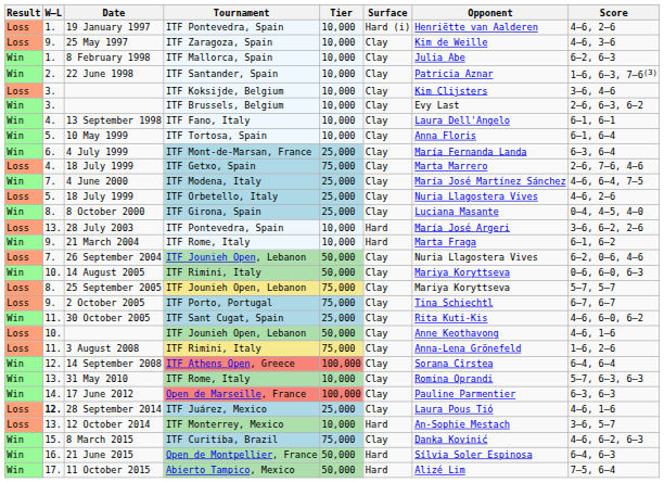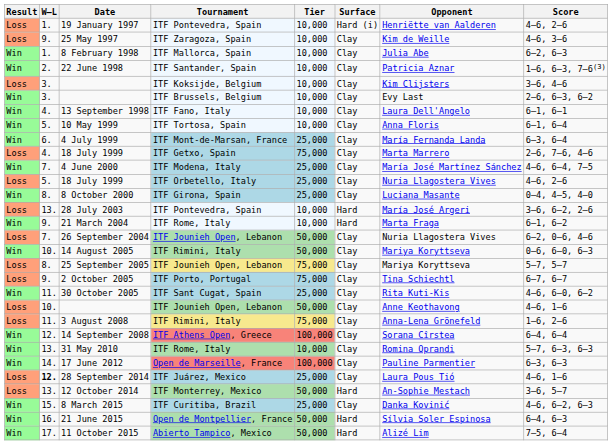 <table class="sortable wikitable">
 <tr>
 <th>Result</th>
 <th class="unsortable">W–L</th>
 <th>Date</th>
 <th>Tournament</th>
 <th>Tier</th>
 <th>Surface</th>
 <th>Opponent</th>
 <th class="unsortable">Score</th>
 </tr>
 <tr>
 <td style="background:#ffa07a;">Loss</td>
 <td>1.</td>
 <td>19 January 1997</td>
 <td style="background:#f0f8ff;">ITF Pontevedra, Spain</td>
 <td style="background:#f0f8ff;">10,000</td>
 <td>Hard (i)</td>
 <td> <a href='#'>Henriëtte van Aalderen</a></td>
 <td>4–6, 2–6</td>
 </tr>
 <tr>
 <td style="background:#ffa07a;">Loss</td>
 <td>9.</td>
 <td>25 May 1997</td>
 <td style="background:#f0f8ff;">ITF Zaragoza, Spain</td>
 <td style="background:#f0f8ff;">10,000</td>
 <td>Clay</td>
 <td> <a href='#'>Kim de Weille</a></td>
 <td>4–6, 3–6</td>
 </tr>
 <tr>
 <td style="background:#98fb98;">Win</td>
 <td>1.</td>
 <td>8 February 1998</td>
 <td style="background:#f0f8ff;">ITF Mallorca, Spain</td>
 <td style="background:#f0f8ff;">10,000</td>
 <td>Clay</td>
 <td> <a href='#'>Julia Abe</a></td>
 <td>6–2, 6–3</td>
 </tr>
 <tr>
 <td style="background:#98fb98;">Win</td>
 <td>2.</td>
 <td>22 June 1998</td>
 <td style="background:#f0f8ff;">ITF Santander, Spain</td>
 <td style="background:#f0f8ff;">10,000</td>
 <td>Clay</td>
 <td> <a href='#'>Patricia Aznar</a></td>
 <td>1–6, 6–3, 7–6<sup>(3)</sup></td>
 </tr>
 <tr>
 <td style="background:#ffa07a;">Loss</td>
 <td>3.</td>
 <td></td>
 <td style="background:#f0f8ff;">ITF Koksijde, Belgium</td>
 <td style="background:#f0f8ff;">10,000</td>
 <td>Clay</td>
 <td> <a href='#'>Kim Clijsters</a></td>
 <td>3–6, 4–6</td>
 </tr>
 <tr>
 <td style="background:#98fb98;">Win</td>
 <td>3.</td>
 <td></td>
 <td style="background:#f0f8ff;">ITF Brussels, Belgium</td>
 <td style="background:#f0f8ff;">10,000</td>
 <td>Clay</td>
 <td> Evy Last</td>
 <td>2–6, 6–3, 6–2</td>
 </tr>
 <tr>
 <td style="background:#98fb98;">Win</td>
 <td>4.</td>
 <td>13 September 1998</td>
 <td style="background:#f0f8ff;">ITF Fano, Italy</td>
 <td style="background:#f0f8ff;">10,000</td>
 <td>Clay</td>
 <td> <a href='#'>Laura Dell'Angelo</a></td>
 <td>6–1, 6–1</td>
 </tr>
 <tr>
 <td style="background:#98fb98;">Win</td>
 <td>5.</td>
 <td>10 May 1999</td>
 <td style="background:#f0f8ff;">ITF Tortosa, Spain</td>
 <td style="background:#f0f8ff;">10,000</td>
 <td>Clay</td>
 <td> <a href='#'>Anna Floris</a></td>
 <td>6–1, 6–4</td>
 </tr>
 <tr>
 <td style="background:#98fb98;">Win</td>
 <td>6.</td>
 <td>4 July 1999</td>
 <td style="background:lightblue;">ITF Mont-de-Marsan, France</td>
 <td style="background:lightblue;">25,000</td>
 <td>Clay</td>
 <td> <a href='#'>María Fernanda Landa</a></td>
 <td>6–3, 6–4</td>
 </tr>
 <tr>
 <td style="background:#ffa07a;">Loss</td>
 <td>4.</td>
 <td>18 July 1999</td>
 <td style="background:lightblue;">ITF Getxo, Spain</td>
 <td style="background:lightblue;">75,000</td>
 <td>Clay</td>
 <td> <a href='#'>Marta Marrero</a></td>
 <td>2–6, 7–6, 4–6</td>
 </tr>
 <tr>
 <td style="background:#98fb98;">Win</td>
 <td>7.</td>
 <td>4 June 2000</td>
 <td style="background:lightblue;">ITF Modena, Italy</td>
 <td style="background:lightblue;">25,000</td>
 <td>Clay</td>
 <td> <a href='#'>María José Martínez Sánchez</a></td>
 <td>4–6, 6–4, 7–5</td>
 </tr>
 <tr>
 <td style="background:#ffa07a;">Loss</td>
 <td>5.</td>
 <td>18 July 1999</td>
 <td style="background:lightblue;">ITF Orbetello, Italy</td>
 <td style="background:lightblue;">25,000</td>
 <td>Clay</td>
 <td> <a href='#'>Nuria Llagostera Vives</a></td>
 <td>4–6, 2–6</td>
 </tr>
 <tr>
 <td style="background:#98fb98;">Win</td>
 <td>8.</td>
 <td>8 October 2000</td>
 <td style="background:lightblue;">ITF Girona, Spain</td>
 <td style="background:lightblue;">25,000</td>
 <td>Clay</td>
 <td> <a href='#'>Luciana Masante</a></td>
 <td>0–4, 4–5, 4–0</td>
 </tr>
 <tr>
 <td style="background:#ffa07a;">Loss</td>
 <td>13.</td>
 <td>28 July 2003</td>
 <td style="background:#f0f8ff;">ITF Pontevedra, Spain</td>
 <td style="background:#f0f8ff;">10,000</td>
 <td>Hard</td>
 <td> <a href='#'>María José Argeri</a></td>
 <td>3–6, 6–2, 2–6</td>
 </tr>
 <tr>
 <td bgcolor="98FB98">Win</td>
 <td>9.</td>
 <td>21 March 2004</td>
 <td style="background:#f0f8ff;">ITF Rome, Italy</td>
 <td style="background:#f0f8ff;">10,000</td>
 <td>Hard</td>
 <td> <a href='#'>Marta Fraga</a></td>
 <td>6–1, 6–2</td>
 </tr>
 <tr>
 <td style="background:#ffa07a;">Loss</td>
 <td>7.</td>
 <td>26 September 2004</td>
 <td style="background:#addfad;"><a href='#'>ITF Jounieh Open</a>, Lebanon</td>
 <td style="background:#addfad;">50,000</td>
 <td>Clay</td>
 <td> Nuria Llagostera Vives</td>
 <td>6–2, 0–6, 4–6</td>
 </tr>
 <tr>
 <td style="background:#98fb98;">Win</td>
 <td>10.</td>
 <td>14 August 2005</td>
 <td style="background:#addfad;">ITF Rimini, Italy</td>
 <td style="background:#addfad;">50,000</td>
 <td>Clay</td>
 <td> <a href='#'>Mariya Koryttseva</a></td>
 <td>0–6, 6–0, 6–3</td>
 </tr>
 <tr>
 <td style="background:#ffa07a;">Loss</td>
 <td>8.</td>
 <td>25 September 2005</td>
 <td style="background:#f7e98e;">ITF Jounieh Open, Lebanon</td>
 <td style="background:#f7e98e;">75,000</td>
 <td>Clay</td>
 <td> Mariya Koryttseva</td>
 <td>5–7, 5–7</td>
 </tr>
 <tr>
 <td style="background:#ffa07a;">Loss</td>
 <td>9.</td>
 <td>2 October 2005</td>
 <td style="background:lightblue;">ITF Porto, Portugal</td>
 <td style="background:lightblue;">75,000</td>
 <td>Clay</td>
 <td> <a href='#'>Tina Schiechtl</a></td>
 <td>6–7, 6–7</td>
 </tr>
 <tr>
 <td style="background:#98fb98;">Win</td>
 <td>11.</td>
 <td>30 October 2005</td>
 <td style="background:lightblue;">ITF Sant Cugat, Spain</td>
 <td style="background:lightblue;">25,000</td>
 <td>Clay</td>
 <td> <a href='#'>Rita Kuti-Kis</a></td>
 <td>4–6, 6–0, 6–2</td>
 </tr>
 <tr>
 <td style="background:#ffa07a;">Loss</td>
 <td>10.</td>
 <td></td>
 <td style="background:#addfad;">ITF Jounieh Open, Lebanon</td>
 <td style="background:#addfad;">50,000</td>
 <td>Clay</td>
 <td> <a href='#'>Anne Keothavong</a></td>
 <td>4–6, 1–6</td>
 </tr>
 <tr>
 <td style="background:#ffa07a;">Loss</td>
 <td>11.</td>
 <td>3 August 2008</td>
 <td style="background:#f7e98e;">ITF Rimini, Italy</td>
 <td style="background:#f7e98e;">75,000</td>
 <td>Clay</td>
 <td> <a href='#'>Anna-Lena Grönefeld</a></td>
 <td>1–6, 2–6</td>
 </tr>
 <tr>
 <td style="background:#98fb98;">Win</td>
 <td>12.</td>
 <td>14 September 2008</td>
 <td style="background:#f88379;"><a href='#'>ITF Athens Open</a>, Greece</td>
 <td style="background:#f88379;">100,000</td>
 <td>Clay</td>
 <td> <a href='#'>Sorana Cîrstea</a></td>
 <td>6–4, 6–4</td>
 </tr>
 <tr>
 <td style="background:#98fb98;">Win</td>
 <td>13.</td>
 <td>31 May 2010</td>
 <td style="background:#addfad;">ITF Rome, Italy</td>
 <td style="background:#addfad;">10,000</td>
 <td>Clay</td>
 <td> <a href='#'>Romina Oprandi</a></td>
 <td>5–7, 6–3, 6–3</td>
 </tr>
 <tr>
 <td style="background:#98fb98;">Win</td>
 <td>14.</td>
 <td>17 June 2012</td>
 <td style="background:#f88379;"><a href='#'>Open de Marseille</a>, France</td>
 <td style="background:#f88379;">100,000</td>
 <td>Clay</td>
 <td> <a href='#'>Pauline Parmentier</a></td>
 <td>6–3, 6–3</td>
 </tr>
 <tr>
 <td style="background:#ffa07a;">Loss</td>
 <td><strong>12.</strong></td>
 <td>28 September 2014</td>
 <td style="background:lightblue;">ITF Juárez, Mexico</td>
 <td style="background:lightblue;">25,000</td>
 <td>Clay</td>
 <td> <a href='#'>Laura Pous Tió</a></td>
 <td>4–6, 1–6</td>
 </tr>
 <tr>
 <td style="background:#ffa07a;">Loss</td>
 <td>13.</td>
 <td>12 October 2014</td>
 <td style="background:#addfad;">ITF Monterrey, Mexico</td>
-<td style="background:#addfad;">10,000</td>
+<td style="background:#addfad;">50,000</td>
 <td>Hard</td>
 <td> <a href='#'>An-Sophie Mestach</a></td>
 <td>3–6, 5–7</td>
 </tr>
 <tr>
 <td style="background:#98fb98;">Win</td>
 <td>15.</td>
 <td>8 March 2015</td>
 <td bgcolor="lightblue">ITF Curitiba, Brazil</td>
-<td bgcolor="lightblue">75,000</td>
+<td bgcolor="lightblue">25,000</td>
 <td>Clay</td>
 <td> <a href='#'>Danka Kovinić</a></td>
 <td>4–6, 6–2, 6–3</td>
 </tr>
 <tr>
 <td style="background:#98fb98;">Win</td>
 <td>16.</td>
 <td>21 June 2015</td>
 <td style="background:#addfad;"><a href='#'>Open de Montpellier</a>, France</td>
 <td style="background:#addfad;">50,000</td>
 <td>Hard</td>
 <td> <a href='#'>Sílvia Soler Espinosa</a></td>
 <td>6–4, 6–3</td>
 </tr>
 <tr>
 <td style="background:#98fb98;">Win</td>
 <td>17.</td>
 <td>11 October 2015</td>
 <td style="background:#addfad;"><a href='#'>Abierto Tampico</a>, Mexico</td>
 <td style="background:#addfad;">50,000</td>
 <td>Hard</td>
 <td> <a href='#'>Alizé Lim</a></td>
 <td>7–5, 6–4</td>
 </tr>
 </table>
